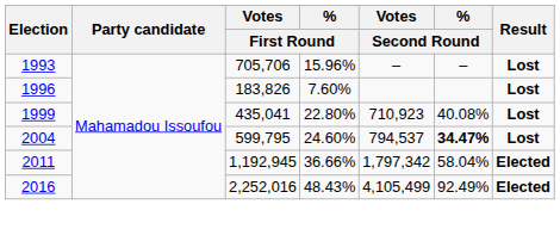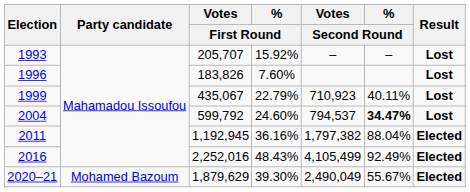 <table class=wikitable style=text-align:center>
 <tr>
 <th rowspan="2">Election</th>
 <th rowspan="2">Party candidate</th>
 <th><strong>Votes</strong></th>
 <th><strong>%</strong></th>
 <th><strong>Votes</strong></th>
 <th><strong>%</strong></th>
 <th rowspan="2">Result</th>
 </tr>
 <tr>
 <th colspan="2">First Round</th>
 <th colspan="2">Second Round</th>
 </tr>
 <tr>
 <td><a href='#'>1993</a></td>
 <td rowspan="6"><a href='#'>Mahamadou Issoufou</a></td>
-<td>705,706</td>
-<td>15.96%</td>
+<td>205,707</td>
+<td>15.92%</td>
 <td>–</td>
 <td>–</td>
 <td><strong>Lost</strong> </td>
 </tr>
 <tr>
 <td><a href='#'>1996</a></td>
 <td>183,826</td>
 <td>7.60%</td>
 <td></td>
 <td></td>
 <td><strong>Lost</strong> </td>
 </tr>
 <tr>
 <td><a href='#'>1999</a></td>
-<td>435,041</td>
-<td>22.80%</td>
+<td>435,067</td>
+<td>22.79%</td>
 <td>710,923</td>
-<td>40.08%</td>
+<td>40.11%</td>
 <td><strong>Lost</strong> </td>
 </tr>
 <tr>
 <td><a href='#'>2004</a></td>
-<td>599,795</td>
+<td>599,792</td>
 <td>24.60%</td>
 <td>794,537</td>
 <td><strong>34.47%</strong></td>
 <td><strong>Lost</strong> </td>
 </tr>
 <tr>
 <td><a href='#'>2011</a></td>
 <td>1,192,945</td>
-<td>36.66%</td>
-<td>1,797,342</td>
-<td>58.04%</td>
+<td>36.16%</td>
+<td>1,797,382</td>
+<td>88.04%</td>
 <td><strong>Elected</strong> </td>
 </tr>
 <tr>
 <td><a href='#'>2016</a></td>
 <td>2,252,016</td>
 <td>48.43%</td>
 <td>4,105,499</td>
 <td>92.49%</td>
 <td><strong>Elected</strong> </td>
 </tr>
+<tr>
+<td><a href='#'>2020–21</a></td>
+<td><a href='#'>Mohamed Bazoum</a></td>
+<td>1,879,629</td>
+<td>39.30%</td>
+<td>2,490,049</td>
+<td>55.67%</td>
+<td><strong>Elected</strong> </td>
+</tr>
 </table>
